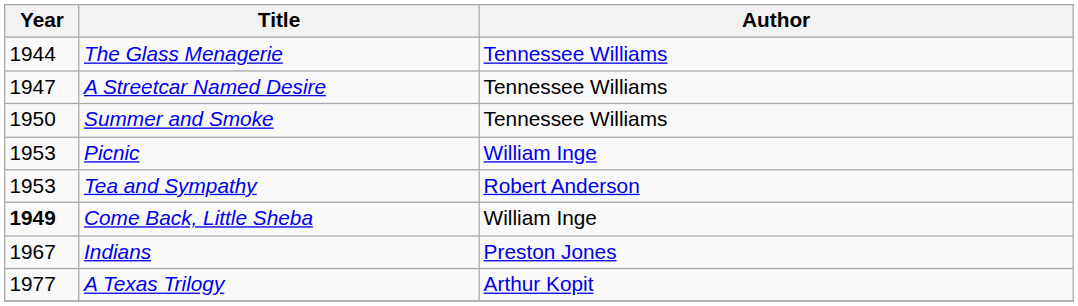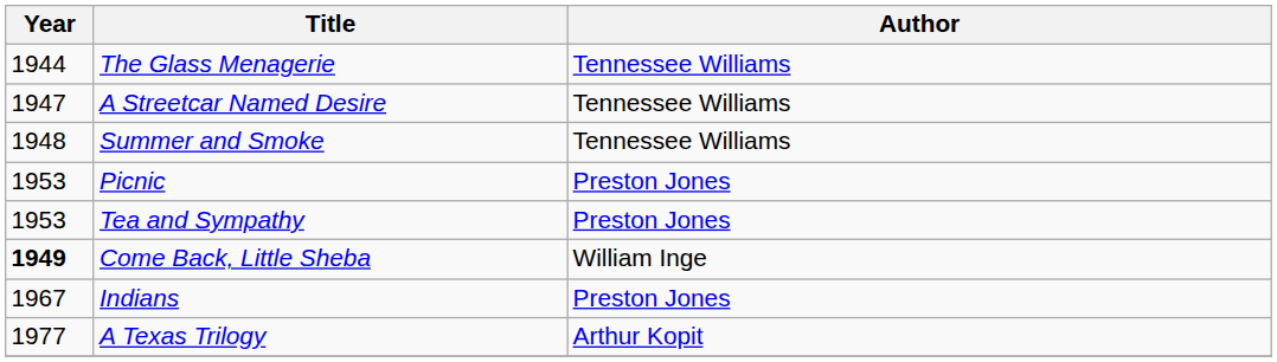 <table class="wikitable sortable">
 <tr>
 <th style="width:050px;">Year</th>
 <th style="width:300px;">Title</th>
 <th style="width:450px;">Author</th>
 </tr>
 <tr>
 <td>1944</td>
 <td><em><a href='#'>The Glass Menagerie</a></em></td>
 <td><a href='#'>Tennessee Williams</a></td>
 </tr>
 <tr>
 <td>1947</td>
 <td><em><a href='#'>A Streetcar Named Desire</a></em></td>
 <td>Tennessee Williams</td>
 </tr>
 <tr>
-<td>1950</td>
+<td>1948</td>
 <td><em><a href='#'>Summer and Smoke</a></em></td>
 <td>Tennessee Williams</td>
 </tr>
 <tr>
 <td>1953</td>
 <td><em><a href='#'>Picnic</a></em></td>
-<td><a href='#'>William Inge</a></td>
+<td><a href='#'>Preston Jones</a></td>
 </tr>
 <tr>
 <td>1953</td>
 <td><em><a href='#'>Tea and Sympathy</a></em></td>
-<td><a href='#'>Robert Anderson</a></td>
+<td><a href='#'>Preston Jones</a></td>
 </tr>
 <tr>
 <td><strong>1949</strong></td>
 <td><em><a href='#'>Come Back, Little Sheba</a></em></td>
 <td>William Inge</td>
 </tr>
 <tr>
 <td>1967</td>
 <td><em><a href='#'>Indians</a></em></td>
 <td><a href='#'>Preston Jones</a></td>
 </tr>
 <tr>
 <td>1977</td>
 <td><em><a href='#'>A Texas Trilogy</a></em></td>
 <td><a href='#'>Arthur Kopit</a></td>
 </tr>
 <tr>
 </tr>
 </table>
